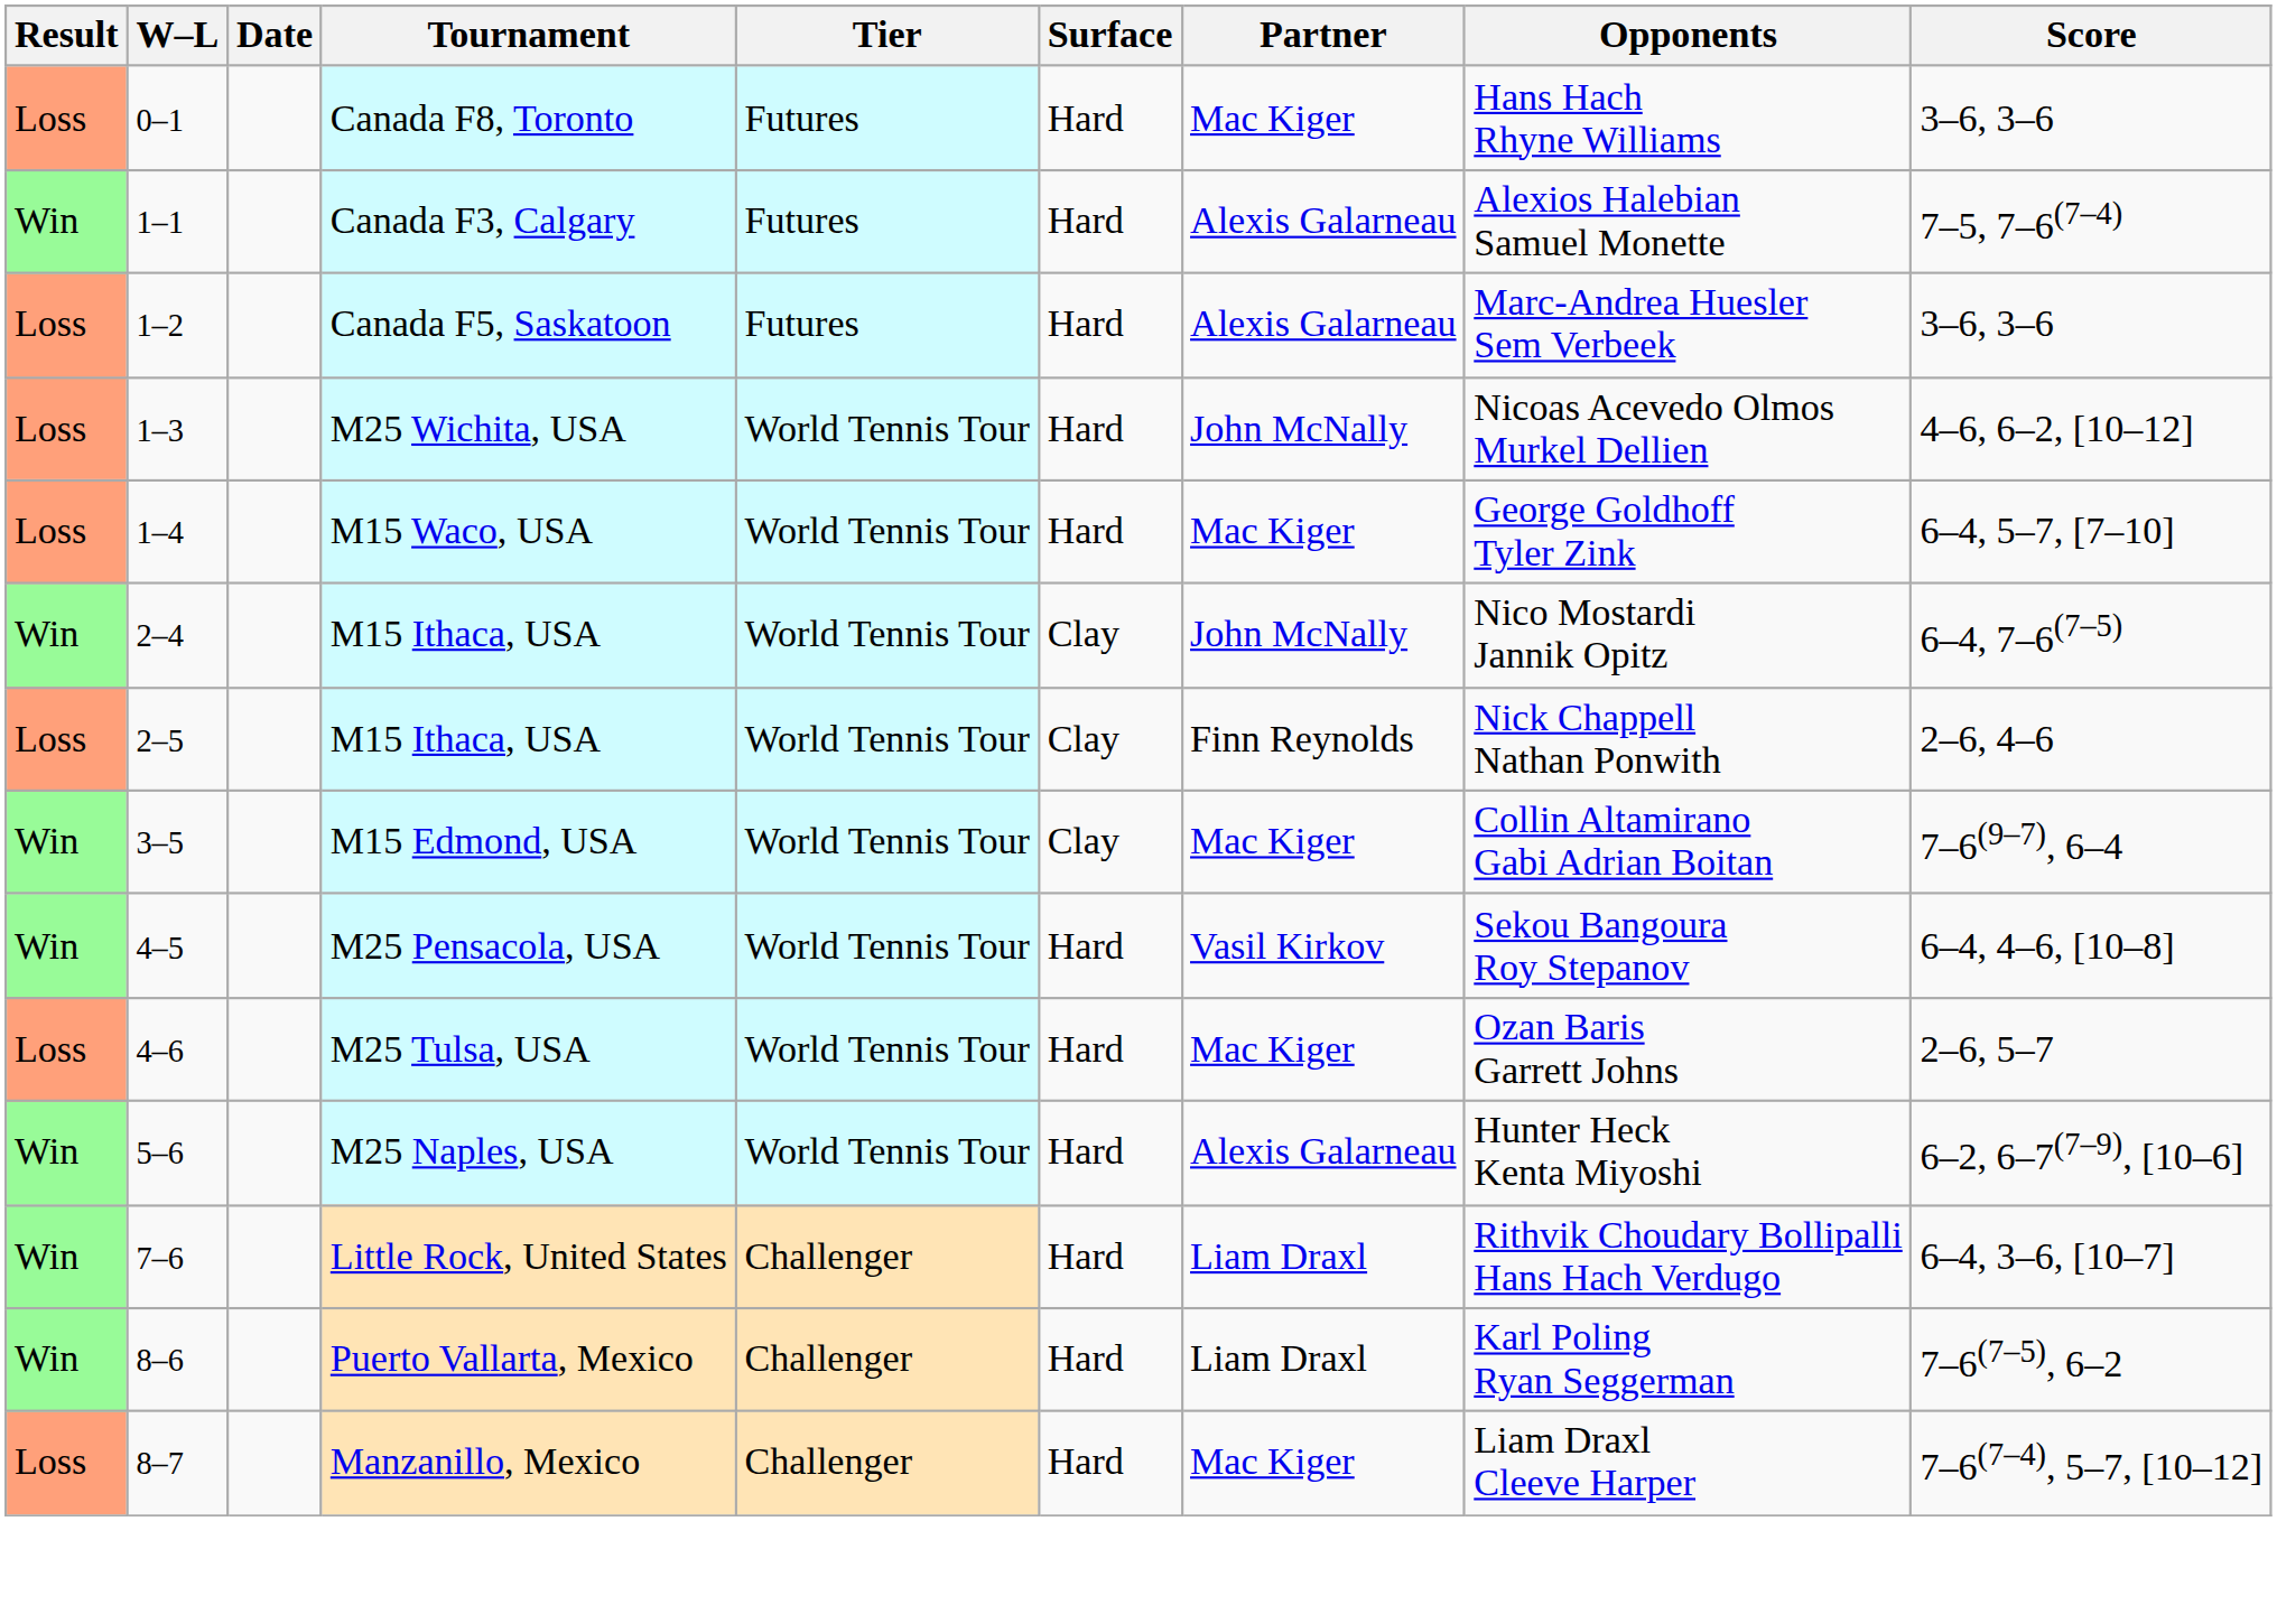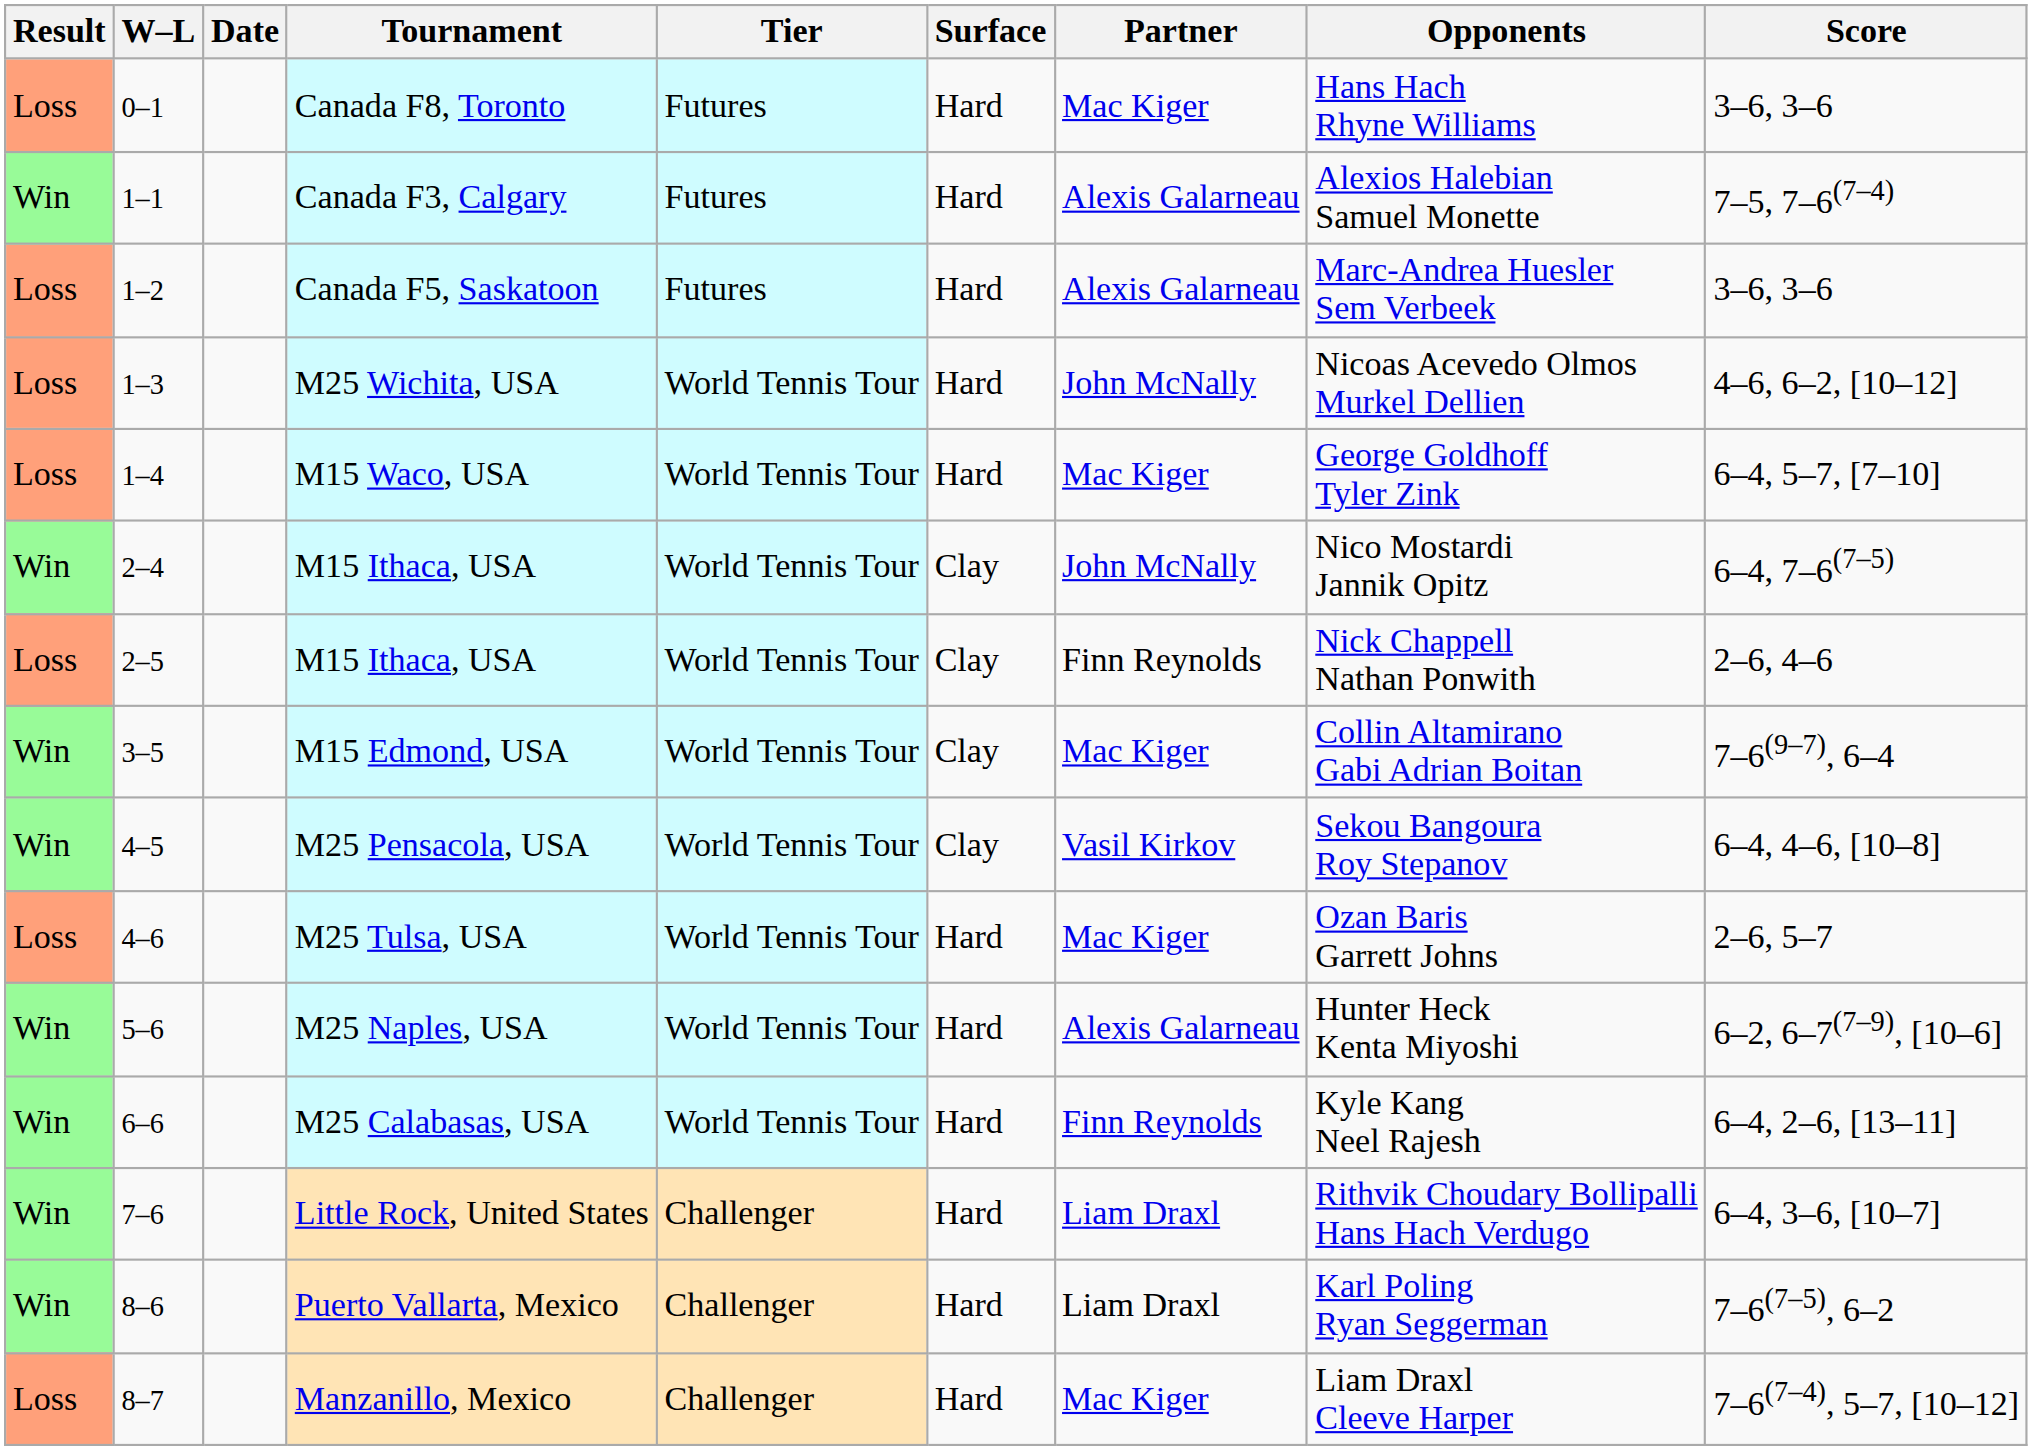 <table class="sortable wikitable">
 <tr>
 <th>Result</th>
 <th class="unsortable">W–L</th>
 <th>Date</th>
 <th>Tournament</th>
 <th>Tier</th>
 <th>Surface</th>
 <th>Partner</th>
 <th>Opponents</th>
 <th class="unsortable">Score</th>
 </tr>
 <tr>
 <td style="background:#ffa07a;">Loss</td>
 <td><small>0–1</small></td>
 <td></td>
 <td style="background:#cffcff;">Canada F8, <a href='#'>Toronto</a></td>
 <td style="background:#cffcff;">Futures</td>
 <td>Hard</td>
 <td> <a href='#'>Mac Kiger</a></td>
 <td> <a href='#'>Hans Hach</a> <br>  <a href='#'>Rhyne Williams</a></td>
 <td>3–6, 3–6</td>
 </tr>
 <tr>
 <td style="background:#98fb98;">Win</td>
 <td><small>1–1</small></td>
 <td></td>
 <td style="background:#cffcff;">Canada F3, <a href='#'>Calgary</a></td>
 <td style="background:#cffcff;">Futures</td>
 <td>Hard</td>
 <td> <a href='#'>Alexis Galarneau</a></td>
 <td> <a href='#'>Alexios Halebian</a><br> Samuel Monette</td>
 <td>7–5, 7–6<sup>(7–4)</sup></td>
 </tr>
 <tr>
 <td style="background:#ffa07a;">Loss</td>
 <td><small>1–2</small></td>
 <td></td>
 <td style="background:#cffcff;">Canada F5, <a href='#'>Saskatoon</a></td>
 <td style="background:#cffcff;">Futures</td>
 <td>Hard</td>
 <td> <a href='#'>Alexis Galarneau</a></td>
 <td> <a href='#'>Marc-Andrea Huesler</a> <br>  <a href='#'>Sem Verbeek</a></td>
 <td>3–6, 3–6</td>
 </tr>
 <tr>
 <td style="background:#ffa07a;">Loss</td>
 <td><small>1–3</small></td>
 <td></td>
 <td style="background:#cffcff;">M25 <a href='#'>Wichita</a>, USA</td>
 <td style="background:#cffcff;">World Tennis Tour</td>
 <td>Hard</td>
 <td> <a href='#'>John McNally</a></td>
 <td> Nicoas Acevedo Olmos <br>  <a href='#'>Murkel Dellien</a></td>
 <td>4–6, 6–2, [10–12]</td>
 </tr>
 <tr>
 <td style="background:#ffa07a;">Loss</td>
 <td><small>1–4</small></td>
 <td></td>
 <td style="background:#cffcff;">M15 <a href='#'>Waco</a>, USA</td>
 <td style="background:#cffcff;">World Tennis Tour</td>
 <td>Hard</td>
 <td> <a href='#'>Mac Kiger</a></td>
 <td> <a href='#'>George Goldhoff</a> <br>  <a href='#'>Tyler Zink</a></td>
 <td>6–4, 5–7, [7–10]</td>
 </tr>
 <tr>
 <td style="background:#98fb98;">Win</td>
 <td><small>2–4</small></td>
 <td></td>
 <td style="background:#cffcff;">M15 <a href='#'>Ithaca</a>, USA</td>
 <td style="background:#cffcff;">World Tennis Tour</td>
 <td>Clay</td>
 <td> <a href='#'>John McNally</a></td>
 <td> Nico Mostardi <br>  Jannik Opitz</td>
 <td>6–4, 7–6<sup>(7–5)</sup></td>
 </tr>
 <tr>
 <td style="background:#ffa07a;">Loss</td>
 <td><small>2–5</small></td>
 <td></td>
 <td style="background:#cffcff;">M15 <a href='#'>Ithaca</a>, USA</td>
 <td style="background:#cffcff;">World Tennis Tour</td>
 <td>Clay</td>
 <td> Finn Reynolds</td>
 <td> <a href='#'>Nick Chappell</a> <br>  Nathan Ponwith</td>
 <td>2–6, 4–6</td>
 </tr>
 <tr>
 <td style="background:#98fb98;">Win</td>
 <td><small>3–5</small></td>
 <td></td>
 <td style="background:#cffcff;">M15 <a href='#'>Edmond</a>, USA</td>
 <td style="background:#cffcff;">World Tennis Tour</td>
 <td>Clay</td>
 <td> <a href='#'>Mac Kiger</a></td>
 <td> <a href='#'>Collin Altamirano</a> <br>  <a href='#'>Gabi Adrian Boitan</a></td>
 <td>7–6<sup>(9–7)</sup>, 6–4</td>
 </tr>
 <tr>
 <td style="background:#98fb98;">Win</td>
 <td><small>4–5</small></td>
 <td></td>
 <td style="background:#cffcff;">M25 <a href='#'>Pensacola</a>, USA</td>
 <td style="background:#cffcff;">World Tennis Tour</td>
-<td>Hard</td>
+<td>Clay</td>
 <td> <a href='#'>Vasil Kirkov</a></td>
 <td> <a href='#'>Sekou Bangoura</a> <br>  <a href='#'>Roy Stepanov</a></td>
 <td>6–4, 4–6, [10–8]</td>
 </tr>
 <tr>
 <td style="background:#ffa07a;">Loss</td>
 <td><small>4–6</small></td>
 <td></td>
 <td style="background:#cffcff;">M25 <a href='#'>Tulsa</a>, USA</td>
 <td style="background:#cffcff;">World Tennis Tour</td>
 <td>Hard</td>
 <td> <a href='#'>Mac Kiger</a></td>
 <td> <a href='#'>Ozan Baris</a> <br>  Garrett Johns</td>
 <td>2–6, 5–7</td>
 </tr>
 <tr>
 <td style="background:#98fb98;">Win</td>
 <td><small>5–6</small></td>
 <td></td>
 <td style="background:#cffcff;">M25 <a href='#'>Naples</a>, USA</td>
 <td style="background:#cffcff;">World Tennis Tour</td>
 <td>Hard</td>
 <td> <a href='#'>Alexis Galarneau</a></td>
 <td> Hunter Heck <br>  Kenta Miyoshi</td>
 <td>6–2, 6–7<sup>(7–9)</sup>, [10–6]</td>
+</tr>
+<tr>
+<td style="background:#98fb98;">Win</td>
+<td><small>6–6</small></td>
+<td></td>
+<td style="background:#cffcff;">M25 <a href='#'>Calabasas</a>, USA</td>
+<td style="background:#cffcff;">World Tennis Tour</td>
+<td>Hard</td>
+<td> <a href='#'>Finn Reynolds</a></td>
+<td> Kyle Kang <br>  Neel Rajesh</td>
+<td>6–4, 2–6, [13–11]</td>
 </tr>
 <tr>
 <td style="background:#98fb98;">Win</td>
 <td><small>7–6</small></td>
 <td><a href='#'></a></td>
 <td style="background:moccasin;"><a href='#'>Little Rock</a>, United States</td>
 <td style="background:moccasin;">Challenger</td>
 <td>Hard</td>
 <td> <a href='#'>Liam Draxl</a></td>
 <td> <a href='#'>Rithvik Choudary Bollipalli</a><br> <a href='#'>Hans Hach Verdugo</a></td>
 <td>6–4, 3–6, [10–7]</td>
 </tr>
 <tr>
 <td style="background:#98fb98;">Win</td>
 <td><small>8–6</small></td>
 <td><a href='#'></a></td>
 <td style="background:moccasin;"><a href='#'> Puerto Vallarta</a>, Mexico</td>
 <td style="background:moccasin;">Challenger</td>
 <td>Hard</td>
 <td> Liam Draxl</td>
 <td> <a href='#'>Karl Poling</a><br> <a href='#'>Ryan Seggerman</a></td>
 <td>7–6<sup>(7–5)</sup>, 6–2</td>
 </tr>
 <tr>
 <td style="background:#ffa07a">Loss</td>
 <td><small>8–7</small></td>
 <td><a href='#'></a></td>
 <td style="background:moccasin;"><a href='#'>Manzanillo</a>, Mexico</td>
 <td style="background:moccasin;">Challenger</td>
 <td>Hard</td>
 <td> <a href='#'>Mac Kiger</a></td>
 <td> Liam Draxl<br> <a href='#'>Cleeve Harper</a></td>
 <td>7–6<sup>(7–4)</sup>, 5–7,  [10–12]</td>
 </tr>
 </table>
